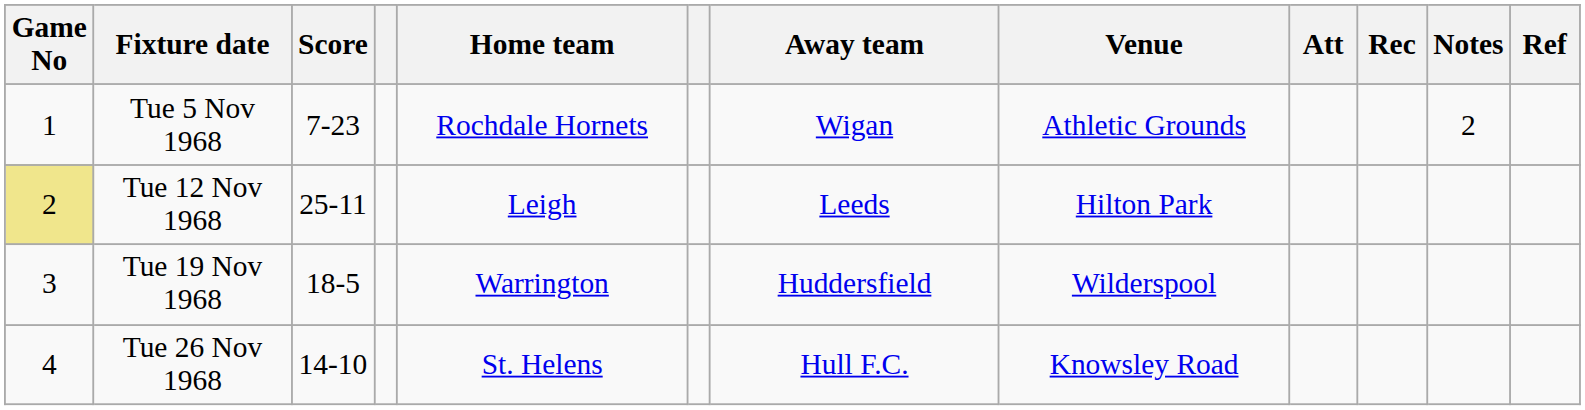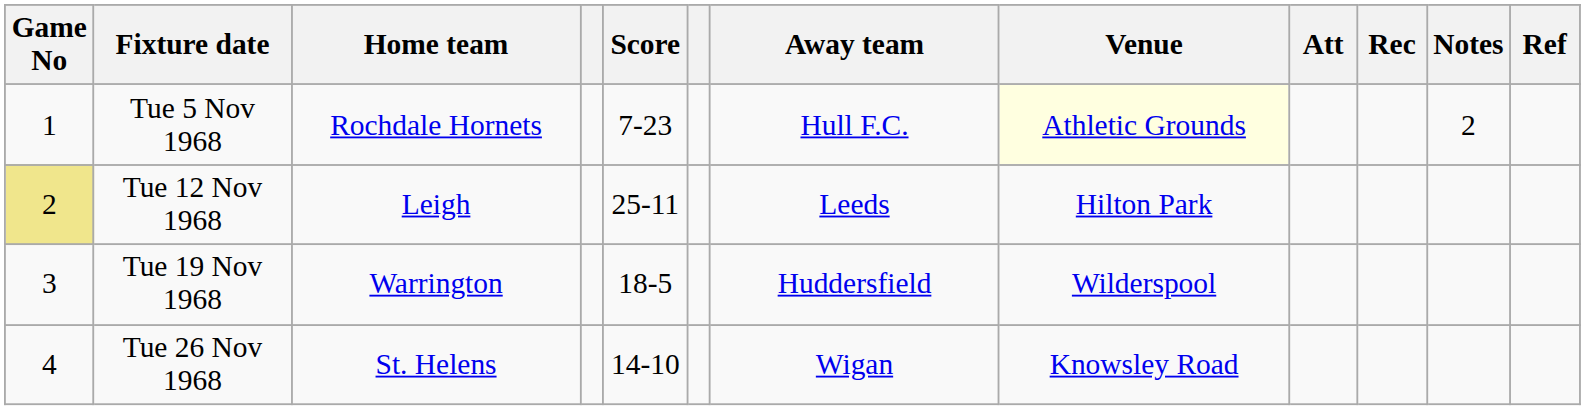 <table class="wikitable" style="text-align:center;">
 <tr>
 <th width=20 abbr="No">Game No</th>
 <th width=100 abbr="Date">Fixture date</th>
+<th width=150 abbr="Home team">Home team</th>
+<th width=5 abbr="space"></th>
 <th width=20 abbr="Score">Score</th>
-<th width=5 abbr="space"></th>
-<th width=150 abbr="Home team">Home team</th>
 <th width=5 abbr="space"></th>
 <th width=150 abbr="Away team">Away team</th>
 <th width=150 abbr="Venue">Venue</th>
 <th width=30 abbr="Att">Att</th>
 <th width=30 abbr="Rec">Rec</th>
 <th width=20 abbr="Notes">Notes</th>
 <th width=30 abbr="Ref">Ref</th>
 </tr>
 <tr>
 <td>1</td>
 <td>Tue 5 Nov 1968</td>
+<td><a href='#'>Rochdale Hornets</a></td>
+<td></td>
 <td>7-23</td>
 <td></td>
-<td><a href='#'>Rochdale Hornets</a></td>
-<td></td>
-<td><a href='#'>Wigan</a></td>
-<td><a href='#'>Athletic Grounds</a></td>
+<td><a href='#'>Hull F.C.</a></td>
+<td style="background: lightyellow;"><a href='#'>Athletic Grounds</a></td>
 <td></td>
 <td></td>
 <td>2</td>
 <td></td>
 </tr>
 <tr>
 <td style="background: khaki;">2</td>
 <td>Tue 12 Nov 1968</td>
+<td><a href='#'>Leigh</a></td>
+<td></td>
 <td>25-11</td>
-<td></td>
-<td><a href='#'>Leigh</a></td>
 <td></td>
 <td><a href='#'>Leeds</a></td>
 <td><a href='#'>Hilton Park</a></td>
 <td></td>
 <td></td>
 <td></td>
 <td></td>
 </tr>
 <tr>
 <td>3</td>
 <td>Tue 19 Nov 1968</td>
+<td><a href='#'>Warrington</a></td>
+<td></td>
 <td>18-5</td>
-<td></td>
-<td><a href='#'>Warrington</a></td>
 <td></td>
 <td><a href='#'>Huddersfield</a></td>
 <td><a href='#'>Wilderspool</a></td>
 <td></td>
 <td></td>
 <td></td>
 <td></td>
 </tr>
 <tr>
 <td>4</td>
 <td>Tue 26 Nov 1968</td>
+<td><a href='#'>St. Helens</a></td>
+<td></td>
 <td>14-10</td>
 <td></td>
-<td><a href='#'>St. Helens</a></td>
-<td></td>
-<td><a href='#'>Hull F.C.</a></td>
+<td><a href='#'>Wigan</a></td>
 <td><a href='#'>Knowsley Road</a></td>
 <td></td>
 <td></td>
 <td></td>
 <td></td>
 </tr>
 </table>
